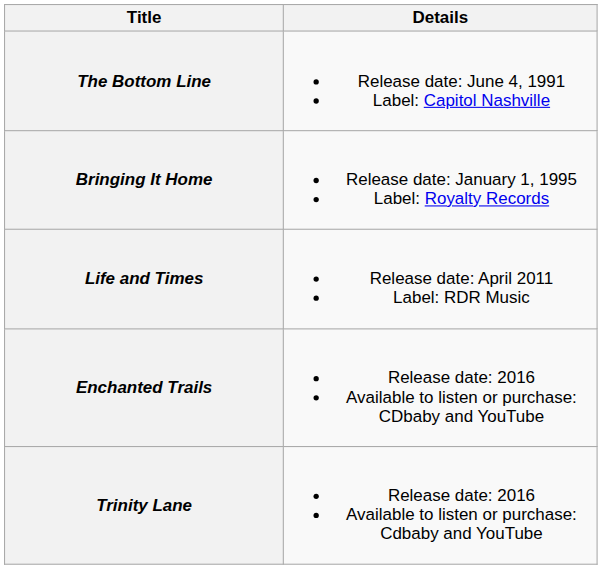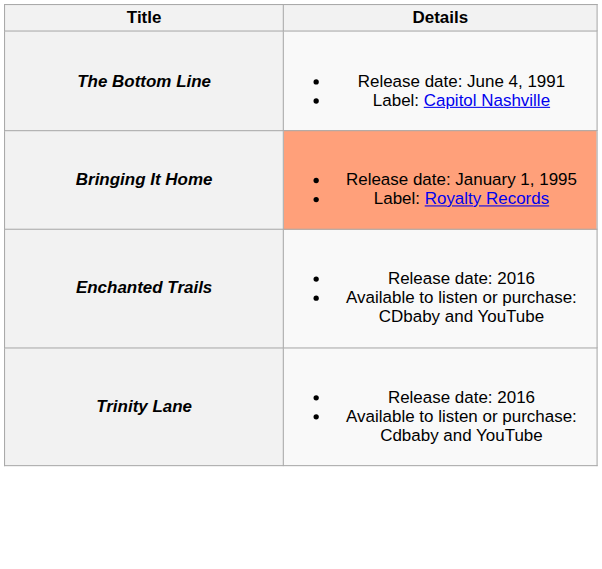 <table class="wikitable plainrowheaders" style="text-align:center;">
 <tr>
 <th style="width:16em;">Title</th>
 <th style="width:18em;">Details</th>
 </tr>
 <tr>
 <th scope="row"><em>The Bottom Line</em></th>
 <td><br><ul><li>Release date: June 4, 1991</li><li>Label: <a href='#'>Capitol Nashville</a></li></ul></td>
 </tr>
 <tr>
 <th scope="row"><em>Bringing It Home</em></th>
-<td><br><ul><li>Release date: January 1, 1995</li><li>Label: <a href='#'>Royalty Records</a></li></ul></td>
-</tr>
-<tr>
-<th scope="row"><em>Life and Times</em></th>
-<td><br><ul><li>Release date: April 2011</li><li>Label: RDR Music</li></ul></td>
+<td style="background: lightsalmon;"><br><ul><li>Release date: January 1, 1995</li><li>Label: <a href='#'>Royalty Records</a></li></ul></td>
 </tr>
 <tr>
 <th scope="row"><em>Enchanted Trails</em></th>
 <td><br><ul><li>Release date: 2016</li><li>Available to listen or purchase: CDbaby and YouTube</li></ul></td>
 </tr>
 <tr>
 <th scope="row"><em>Trinity Lane</em></th>
 <td><br><ul><li>Release date: 2016</li><li>Available to listen or purchase: Cdbaby and YouTube</li></ul></td>
 </tr>
 </table>
